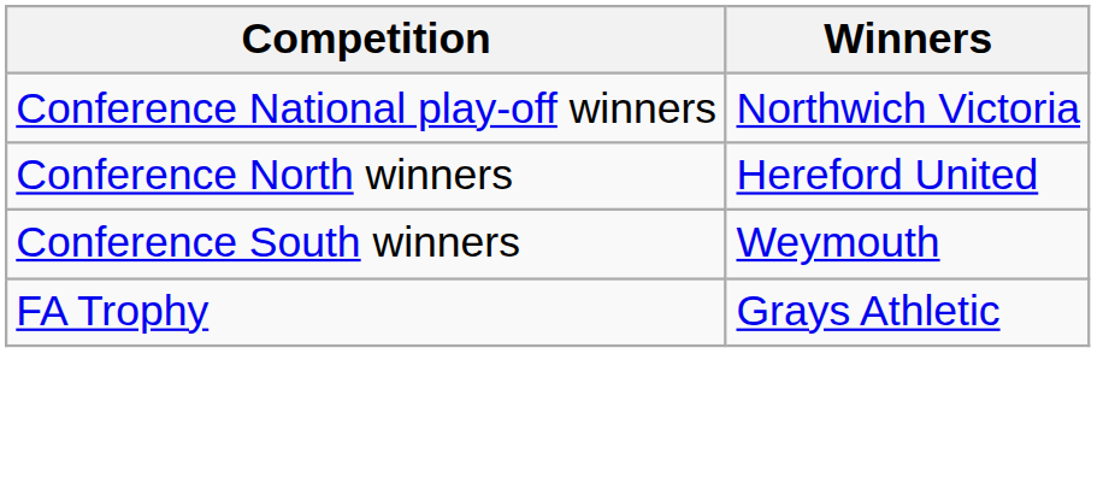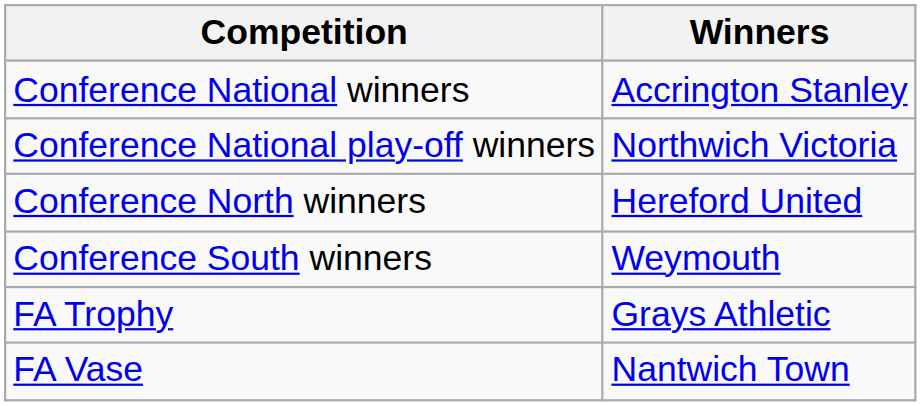 <table class="wikitable">
 <tr>
 <th>Competition</th>
 <th>Winners</th>
+</tr>
+<tr>
+<td><a href='#'>Conference National</a> winners</td>
+<td><a href='#'>Accrington Stanley</a></td>
 </tr>
 <tr>
 <td><a href='#'>Conference National play-off</a> winners</td>
 <td><a href='#'>Northwich Victoria</a></td>
 </tr>
 <tr>
 <td><a href='#'>Conference North</a> winners</td>
 <td><a href='#'>Hereford United</a></td>
 </tr>
 <tr>
 <td><a href='#'>Conference South</a> winners</td>
 <td><a href='#'>Weymouth</a></td>
 </tr>
 <tr>
 <td><a href='#'>FA Trophy</a></td>
 <td><a href='#'>Grays Athletic</a></td>
 </tr>
+<tr>
+<td><a href='#'>FA Vase</a></td>
+<td><a href='#'>Nantwich Town</a></td>
+</tr>
 </table>
